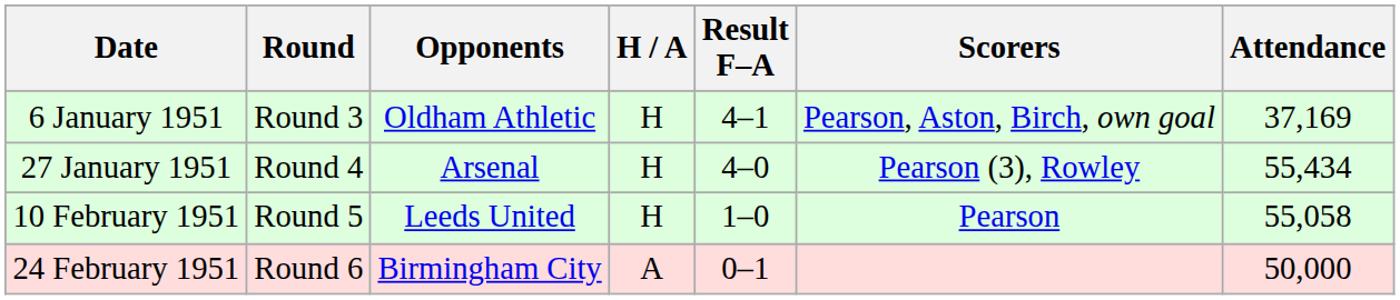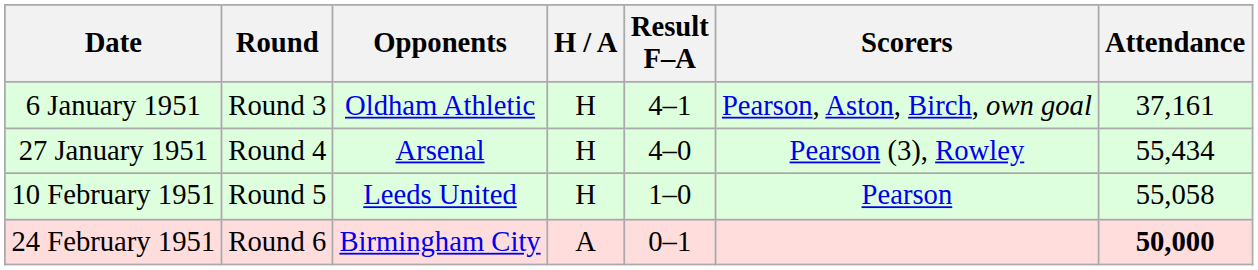 <table class="wikitable" style="text-align:center">
 <tr>
 <th>Date</th>
 <th>Round</th>
 <th>Opponents</th>
 <th>H / A</th>
 <th>Result<br>F–A</th>
 <th>Scorers</th>
 <th>Attendance</th>
 </tr>
 <tr bgcolor="#ddffdd">
 <td>6 January 1951</td>
 <td>Round 3</td>
 <td><a href='#'>Oldham Athletic</a></td>
 <td>H</td>
 <td>4–1</td>
 <td><a href='#'>Pearson</a>, <a href='#'>Aston</a>, <a href='#'>Birch</a>, <em>own goal</em></td>
-<td>37,169</td>
+<td>37,161</td>
 </tr>
 <tr bgcolor="#ddffdd">
 <td>27 January 1951</td>
 <td>Round 4</td>
 <td><a href='#'>Arsenal</a></td>
 <td>H</td>
 <td>4–0</td>
 <td><a href='#'>Pearson</a> (3), <a href='#'>Rowley</a></td>
 <td>55,434</td>
 </tr>
 <tr bgcolor="#ddffdd">
 <td>10 February 1951</td>
 <td>Round 5</td>
 <td><a href='#'>Leeds United</a></td>
 <td>H</td>
 <td>1–0</td>
 <td><a href='#'>Pearson</a></td>
 <td>55,058</td>
 </tr>
 <tr bgcolor="#ffdddd">
 <td>24 February 1951</td>
 <td>Round 6</td>
 <td><a href='#'>Birmingham City</a></td>
 <td>A</td>
 <td>0–1</td>
 <td></td>
-<td>50,000</td>
+<td><strong>50,000</strong></td>
 </tr>
 </table>
